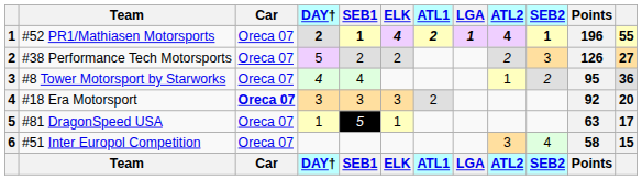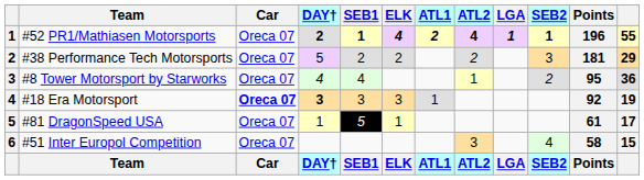 <table class="wikitable" style="font-size:85%; text-align:center">
 <tr style="background:#f9f9f9; vertical-align:top;">
 <th valign=middle></th>
 <th valign=middle>Team</th>
 <th valign=middle>Car</th>
 <th style="background:#bbffff;"><a href='#'>DAY</a>†</th>
 <th><a href='#'>SEB1</a></th>
 <th><a href='#'>ELK</a></th>
 <th style="background:#bbffff;"><a href='#'>ATL1</a></th>
+<th style="background:#bbffff;"><a href='#'>ATL2</a></th>
 <th><a href='#'>LGA</a></th>
-<th style="background:#bbffff;"><a href='#'>ATL2</a></th>
 <th style="background:#bbffff;"><a href='#'>SEB2</a></th>
 <th valign=middle>Points</th>
 <th valign=middle></th>
 </tr>
 <tr>
 <th>1</th>
 <td align=left>#52 <a href='#'>PR1/Mathiasen Motorsports</a></td>
 <td align=left><a href='#'>Oreca 07</a></td>
 <td style="background:#dfdfdf;"><strong>2</strong></td>
 <td style="background:#ffffbf;"><strong>1</strong></td>
 <td style="background:#efcfff;"><strong><em>4</em></strong></td>
 <td style="background:#ffffbf;"><strong><em>2</em></strong></td>
+<td style="background:#efcfff;"><strong>4</strong></td>
 <td style="background:#efcfff;"><strong><em>1</em></strong></td>
-<td style="background:#efcfff;"><strong>4</strong></td>
 <td style="background:#ffffbf;"><strong>1</strong></td>
 <th>196</th>
 <th style="background:#ffffbf;">55</th>
 </tr>
 <tr>
 <th>2</th>
 <td align=left>#38 Performance Tech Motorsports</td>
 <td align=left><a href='#'>Oreca 07</a></td>
 <td style="background:#efcfff;">5</td>
 <td style="background:#dfdfdf;">2</td>
 <td style="background:#dfdfdf;">2</td>
 <td></td>
+<td style="background:#dfdfdf;"><em>2</em></td>
 <td></td>
-<td style="background:#dfdfdf;"><em>2</em></td>
 <td style="background:#ffdf9f;">3</td>
-<th>126</th>
-<th style="background:#ffdf9f;">27</th>
+<th>181</th>
+<th style="background:#ffdf9f;">29</th>
 </tr>
 <tr>
 <th>3</th>
 <td align=left>#8 <a href='#'>Tower Motorsport by Starworks</a></td>
 <td align=left><a href='#'>Oreca 07</a></td>
 <td style="background:#dfffdf;"><em>4</em></td>
 <td style="background:#dfffdf;">4</td>
 <td></td>
 <td></td>
+<td style="background:#ffffbf;">1</td>
 <td></td>
-<td style="background:#ffffbf;">1</td>
 <td style="background:#dfdfdf;"><em>2</em></td>
 <th>95</th>
 <th style="background:#dfdfdf;">36</th>
 </tr>
 <tr>
 <th>4</th>
 <td align=left>#18 Era Motorsport</td>
 <td align=left><strong><a href='#'>Oreca 07</a></strong></td>
+<td style="background:#ffdf9f;"><strong>3</strong></td>
 <td style="background:#ffdf9f;">3</td>
 <td style="background:#ffdf9f;">3</td>
-<td style="background:#ffdf9f;">3</td>
-<td style="background:#dfdfdf;">2</td>
+<td style="background:#dfdfdf;">1</td>
 <td></td>
 <td></td>
 <td></td>
 <th>92</th>
-<th>20</th>
+<th>19</th>
 </tr>
 <tr>
 <th>5</th>
 <td align=left>#81 <a href='#'>DragonSpeed USA</a></td>
 <td align=left><a href='#'>Oreca 07</a></td>
 <td style="background:#ffffbf;">1</td>
 <td style="background:#000000; color:#ffffff;"><em>5</em></td>
 <td style="background:#ffffbf;">1</td>
 <td></td>
 <td></td>
 <td></td>
 <td></td>
-<th>63</th>
+<th>61</th>
 <th>17</th>
 </tr>
 <tr>
 <th>6</th>
 <td align=left>#51 <a href='#'>Inter Europol Competition</a></td>
 <td align=left><a href='#'>Oreca 07</a></td>
 <td></td>
 <td></td>
 <td></td>
 <td></td>
+<td style="background:#ffdf9f;">3</td>
 <td></td>
-<td style="background:#ffdf9f;">3</td>
 <td style="background:#dfffdf;">4</td>
 <th>58</th>
 <th>15</th>
 </tr>
 <tr valign="top">
 <th valign=middle></th>
 <th valign=middle>Team</th>
 <th valign=middle>Car</th>
 <th style="background:#bbffff;"><a href='#'>DAY</a>†</th>
 <th><a href='#'>SEB1</a></th>
 <th><a href='#'>ELK</a></th>
 <th style="background:#bbffff;"><a href='#'>ATL1</a></th>
+<th style="background:#bbffff;"><a href='#'>ATL2</a></th>
 <th><a href='#'>LGA</a></th>
-<th style="background:#bbffff;"><a href='#'>ATL2</a></th>
 <th style="background:#bbffff;"><a href='#'>SEB2</a></th>
 <th valign=middle>Points</th>
 <th valign=middle></th>
 </tr>
 </table>
